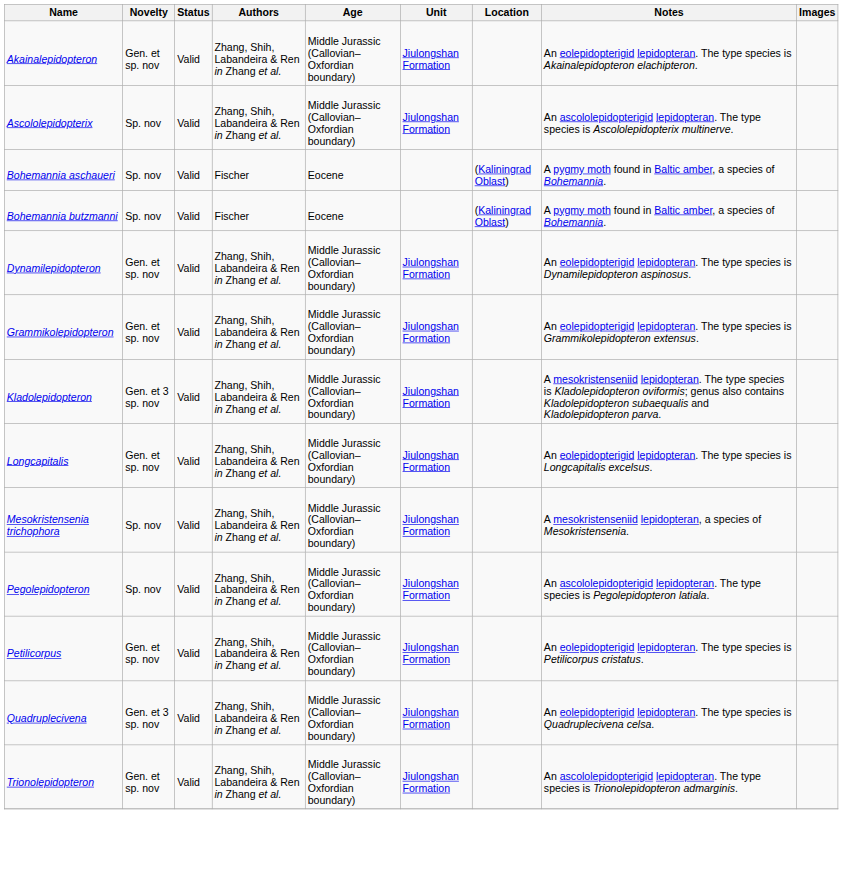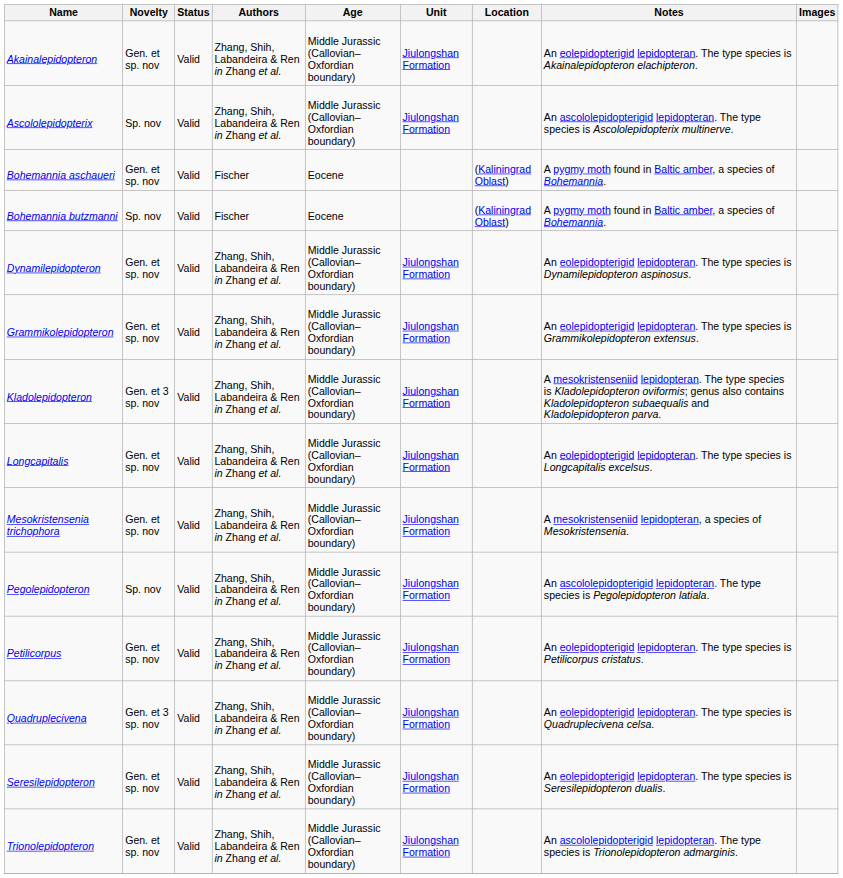 <table class="wikitable sortable" align="center" width="100%">
 <tr>
 <th>Name</th>
 <th>Novelty</th>
 <th>Status</th>
 <th>Authors</th>
 <th>Age</th>
 <th>Unit</th>
 <th>Location</th>
 <th>Notes</th>
 <th>Images</th>
 </tr>
 <tr>
 <td><br><em><a href='#'>Akainalepidopteron</a></em></td>
 <td><br>Gen. et sp. nov</td>
 <td><br>Valid</td>
 <td><br>Zhang, Shih, Labandeira & Ren <em>in</em> Zhang <em>et al.</em></td>
 <td><br>Middle Jurassic (Callovian–Oxfordian boundary)</td>
 <td><br><a href='#'>Jiulongshan Formation</a></td>
 <td><br></td>
 <td><br>An <a href='#'>eolepidopterigid</a> <a href='#'>lepidopteran</a>. The type species is <em>Akainalepidopteron elachipteron</em>.</td>
 <td></td>
 </tr>
 <tr>
 <td><br><em><a href='#'>Ascololepidopterix</a></em></td>
 <td><br>Sp. nov</td>
 <td><br>Valid</td>
 <td><br>Zhang, Shih, Labandeira & Ren <em>in</em> Zhang <em>et al.</em></td>
 <td><br>Middle Jurassic (Callovian–Oxfordian boundary)</td>
 <td><br><a href='#'>Jiulongshan Formation</a></td>
 <td><br></td>
 <td><br>An <a href='#'>ascololepidopterigid</a> <a href='#'>lepidopteran</a>. The type species is <em>Ascololepidopterix multinerve</em>.</td>
 <td></td>
 </tr>
 <tr>
 <td><br><em><a href='#'>Bohemannia aschaueri</a></em></td>
-<td><br>Sp. nov</td>
+<td><br>Gen. et sp. nov</td>
 <td><br>Valid</td>
 <td><br>Fischer</td>
 <td><br>Eocene</td>
 <td></td>
 <td><br> (<a href='#'>Kaliningrad Oblast</a>)</td>
 <td><br>A <a href='#'>pygmy moth</a> found in <a href='#'>Baltic amber</a>, a species of <em><a href='#'>Bohemannia</a></em>.</td>
 <td></td>
 </tr>
 <tr>
 <td><br><em><a href='#'>Bohemannia butzmanni</a></em></td>
 <td><br>Sp. nov</td>
 <td><br>Valid</td>
 <td><br>Fischer</td>
 <td><br>Eocene</td>
 <td></td>
 <td><br> (<a href='#'>Kaliningrad Oblast</a>)</td>
 <td><br>A <a href='#'>pygmy moth</a> found in <a href='#'>Baltic amber</a>, a species of <em><a href='#'>Bohemannia</a></em>.</td>
 <td></td>
 </tr>
 <tr>
 <td><br><em><a href='#'>Dynamilepidopteron</a></em></td>
 <td><br>Gen. et sp. nov</td>
 <td><br>Valid</td>
 <td><br>Zhang, Shih, Labandeira & Ren <em>in</em> Zhang <em>et al.</em></td>
 <td><br>Middle Jurassic (Callovian–Oxfordian boundary)</td>
 <td><br><a href='#'>Jiulongshan Formation</a></td>
 <td><br></td>
 <td><br>An <a href='#'>eolepidopterigid</a> <a href='#'>lepidopteran</a>. The type species is <em>Dynamilepidopteron aspinosus</em>.</td>
 <td></td>
 </tr>
 <tr>
 <td><br><em><a href='#'>Grammikolepidopteron</a></em></td>
 <td><br>Gen. et sp. nov</td>
 <td><br>Valid</td>
 <td><br>Zhang, Shih, Labandeira & Ren <em>in</em> Zhang <em>et al.</em></td>
 <td><br>Middle Jurassic (Callovian–Oxfordian boundary)</td>
 <td><br><a href='#'>Jiulongshan Formation</a></td>
 <td><br></td>
 <td><br>An <a href='#'>eolepidopterigid</a> <a href='#'>lepidopteran</a>. The type species is <em>Grammikolepidopteron extensus</em>.</td>
 <td></td>
 </tr>
 <tr>
 <td><br><em><a href='#'>Kladolepidopteron</a></em></td>
 <td><br>Gen. et 3 sp. nov</td>
 <td><br>Valid</td>
 <td><br>Zhang, Shih, Labandeira & Ren <em>in</em> Zhang <em>et al.</em></td>
 <td><br>Middle Jurassic (Callovian–Oxfordian boundary)</td>
 <td><br><a href='#'>Jiulongshan Formation</a></td>
 <td><br></td>
 <td><br>A <a href='#'>mesokristenseniid</a> <a href='#'>lepidopteran</a>. The type species is <em>Kladolepidopteron oviformis</em>; genus also contains <em>Kladolepidopteron subaequalis</em> and <em>Kladolepidopteron parva</em>.</td>
 <td></td>
 </tr>
 <tr>
 <td><br><em><a href='#'>Longcapitalis</a></em></td>
 <td><br>Gen. et sp. nov</td>
 <td><br>Valid</td>
 <td><br>Zhang, Shih, Labandeira & Ren <em>in</em> Zhang <em>et al.</em></td>
 <td><br>Middle Jurassic (Callovian–Oxfordian boundary)</td>
 <td><br><a href='#'>Jiulongshan Formation</a></td>
 <td><br></td>
 <td><br>An <a href='#'>eolepidopterigid</a> <a href='#'>lepidopteran</a>. The type species is <em>Longcapitalis excelsus</em>.</td>
 <td></td>
 </tr>
 <tr>
 <td><br><em><a href='#'>Mesokristensenia trichophora</a></em></td>
-<td><br>Sp. nov</td>
+<td><br>Gen. et sp. nov</td>
 <td><br>Valid</td>
 <td><br>Zhang, Shih, Labandeira & Ren <em>in</em> Zhang <em>et al.</em></td>
 <td><br>Middle Jurassic (Callovian–Oxfordian boundary)</td>
 <td><br><a href='#'>Jiulongshan Formation</a></td>
 <td><br></td>
 <td><br>A <a href='#'>mesokristenseniid</a> <a href='#'>lepidopteran</a>, a species of <em>Mesokristensenia</em>.</td>
 <td></td>
 </tr>
 <tr>
 <td><br><em><a href='#'>Pegolepidopteron</a></em></td>
 <td><br>Sp. nov</td>
 <td><br>Valid</td>
 <td><br>Zhang, Shih, Labandeira & Ren <em>in</em> Zhang <em>et al.</em></td>
 <td><br>Middle Jurassic (Callovian–Oxfordian boundary)</td>
 <td><br><a href='#'>Jiulongshan Formation</a></td>
 <td><br></td>
 <td><br>An <a href='#'>ascololepidopterigid</a> <a href='#'>lepidopteran</a>. The type species is <em>Pegolepidopteron latiala</em>.</td>
 <td></td>
 </tr>
 <tr>
 <td><br><em><a href='#'>Petilicorpus</a></em></td>
 <td><br>Gen. et sp. nov</td>
 <td><br>Valid</td>
 <td><br>Zhang, Shih, Labandeira & Ren <em>in</em> Zhang <em>et al.</em></td>
 <td><br>Middle Jurassic (Callovian–Oxfordian boundary)</td>
 <td><br><a href='#'>Jiulongshan Formation</a></td>
 <td><br></td>
 <td><br>An <a href='#'>eolepidopterigid</a> <a href='#'>lepidopteran</a>. The type species is <em>Petilicorpus cristatus</em>.</td>
 <td></td>
 </tr>
 <tr>
 <td><br><em><a href='#'>Quadruplecivena</a></em></td>
 <td><br>Gen. et 3 sp. nov</td>
 <td><br>Valid</td>
 <td><br>Zhang, Shih, Labandeira & Ren <em>in</em> Zhang <em>et al.</em></td>
 <td><br>Middle Jurassic (Callovian–Oxfordian boundary)</td>
 <td><br><a href='#'>Jiulongshan Formation</a></td>
 <td><br></td>
 <td><br>An <a href='#'>eolepidopterigid</a> <a href='#'>lepidopteran</a>. The type species is <em>Quadruplecivena celsa</em>.</td>
 <td></td>
 </tr>
 <tr>
+<td><br><em><a href='#'>Seresilepidopteron</a></em></td>
+<td><br>Gen. et sp. nov</td>
+<td><br>Valid</td>
+<td><br>Zhang, Shih, Labandeira & Ren <em>in</em> Zhang <em>et al.</em></td>
+<td><br>Middle Jurassic (Callovian–Oxfordian boundary)</td>
+<td><br><a href='#'>Jiulongshan Formation</a></td>
+<td><br></td>
+<td><br>An <a href='#'>eolepidopterigid</a> <a href='#'>lepidopteran</a>. The type species is <em>Seresilepidopteron dualis</em>.</td>
+<td></td>
+</tr>
+<tr>
 <td><br><em><a href='#'>Trionolepidopteron</a></em></td>
 <td><br>Gen. et sp. nov</td>
 <td><br>Valid</td>
 <td><br>Zhang, Shih, Labandeira & Ren <em>in</em> Zhang <em>et al.</em></td>
 <td><br>Middle Jurassic (Callovian–Oxfordian boundary)</td>
 <td><br><a href='#'>Jiulongshan Formation</a></td>
 <td><br></td>
 <td><br>An <a href='#'>ascololepidopterigid</a> <a href='#'>lepidopteran</a>. The type species is <em>Trionolepidopteron admarginis</em>.</td>
 <td></td>
 </tr>
 <tr>
 </tr>
 </table>
